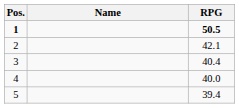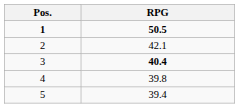 <table class="wikitable">
 <tr>
 <th style="width:10%;">Pos.</th>
-<th>Name</th>
 <th style="width:20%;">RPG</th>
 </tr>
 <tr>
 <td align=center><strong>1</strong></td>
-<td><strong></strong></td>
 <td align=center><strong>50.5</strong></td>
 </tr>
 <tr>
 <td align=center>2</td>
-<td></td>
 <td align=center>42.1</td>
 </tr>
 <tr>
 <td align=center>3</td>
-<td></td>
-<td align=center>40.4</td>
+<td align=center><strong>40.4</strong></td>
 </tr>
 <tr>
 <td align=center>4</td>
-<td></td>
-<td align=center>40.0</td>
+<td align=center>39.8</td>
 </tr>
 <tr>
 <td align=center>5</td>
-<td></td>
 <td align=center>39.4</td>
 </tr>
 </table>
